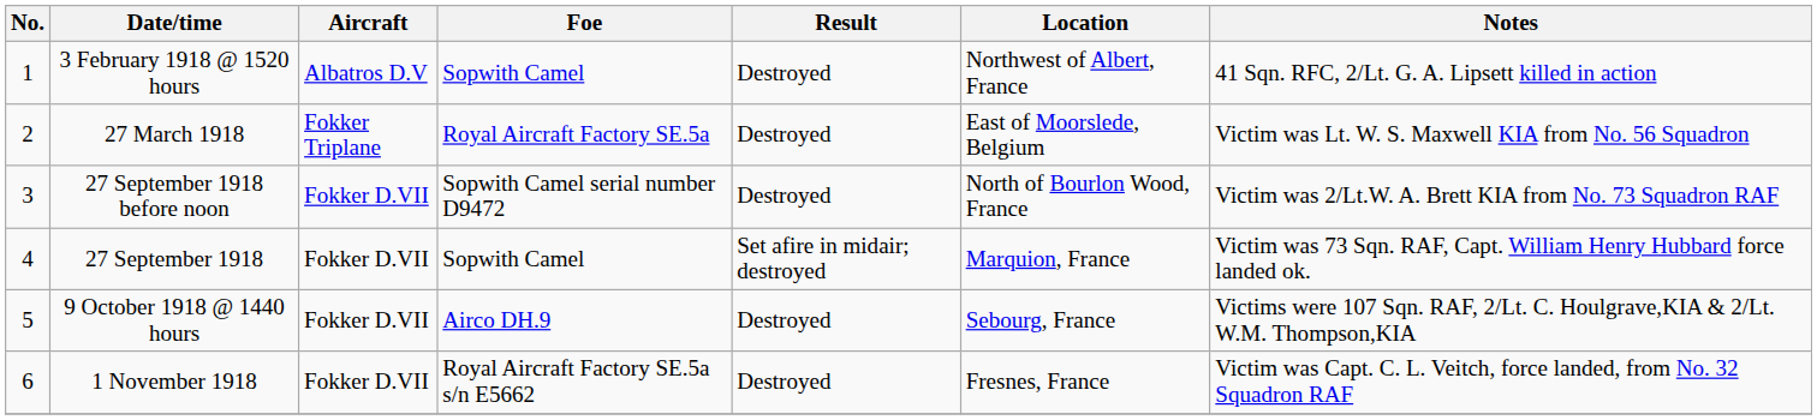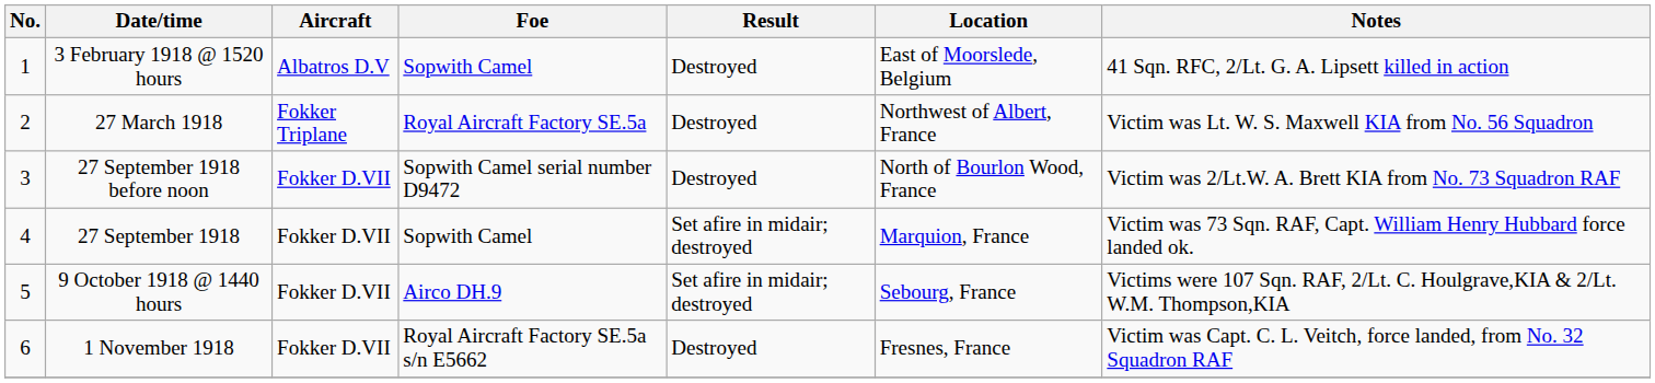 <table class="wikitable" border="1" style="margin: 1em auto 1em auto">
 <tr>
 <th>No.</th>
 <th>Date/time</th>
 <th>Aircraft</th>
 <th>Foe</th>
 <th>Result</th>
 <th>Location</th>
 <th>Notes</th>
 </tr>
 <tr>
 <td align="center">1</td>
 <td align="center">3 February 1918 @ 1520 hours</td>
 <td><a href='#'>Albatros D.V</a></td>
 <td><a href='#'>Sopwith Camel</a></td>
 <td>Destroyed</td>
-<td>Northwest of <a href='#'>Albert</a>, France</td>
+<td>East of <a href='#'>Moorslede</a>, Belgium</td>
 <td>41 Sqn. RFC, 2/Lt. G. A. Lipsett <a href='#'>killed in action</a></td>
 </tr>
 <tr>
 <td align="center">2</td>
 <td align="center">27 March 1918</td>
 <td><a href='#'>Fokker Triplane</a></td>
 <td><a href='#'>Royal Aircraft Factory SE.5a</a></td>
 <td>Destroyed</td>
-<td>East of <a href='#'>Moorslede</a>, Belgium</td>
+<td>Northwest of <a href='#'>Albert</a>, France</td>
 <td>Victim was Lt. W. S. Maxwell <a href='#'>KIA</a> from <a href='#'>No. 56 Squadron</a></td>
 </tr>
 <tr>
 <td align="center">3</td>
 <td align="center">27 September 1918 before noon</td>
 <td><a href='#'>Fokker D.VII</a></td>
 <td>Sopwith Camel serial number D9472</td>
 <td>Destroyed</td>
 <td>North of <a href='#'>Bourlon</a> Wood, France</td>
 <td>Victim was 2/Lt.W. A. Brett KIA from <a href='#'>No. 73 Squadron RAF</a></td>
 </tr>
 <tr>
 <td align="center">4</td>
 <td align="center">27 September 1918</td>
 <td>Fokker D.VII</td>
 <td>Sopwith Camel</td>
 <td>Set afire in midair; destroyed</td>
 <td><a href='#'>Marquion</a>, France</td>
 <td>Victim was 73 Sqn. RAF, Capt. <a href='#'>William Henry Hubbard</a> force landed ok.</td>
 </tr>
 <tr>
 <td align="center">5</td>
 <td align="center">9 October 1918 @ 1440 hours</td>
 <td>Fokker D.VII</td>
 <td><a href='#'>Airco DH.9</a></td>
-<td>Destroyed</td>
+<td>Set afire in midair; destroyed</td>
 <td><a href='#'>Sebourg</a>, France</td>
 <td>Victims were 107 Sqn. RAF, 2/Lt. C. Houlgrave,KIA & 2/Lt. W.M. Thompson,KIA</td>
 </tr>
 <tr>
 <td align="center">6</td>
 <td align="center">1 November 1918</td>
 <td>Fokker D.VII</td>
 <td>Royal Aircraft Factory SE.5a s/n E5662</td>
 <td>Destroyed</td>
 <td>Fresnes, France</td>
 <td>Victim was Capt. C. L. Veitch, force landed, from <a href='#'>No. 32 Squadron RAF</a></td>
 </tr>
 <tr>
 </tr>
 </table>
